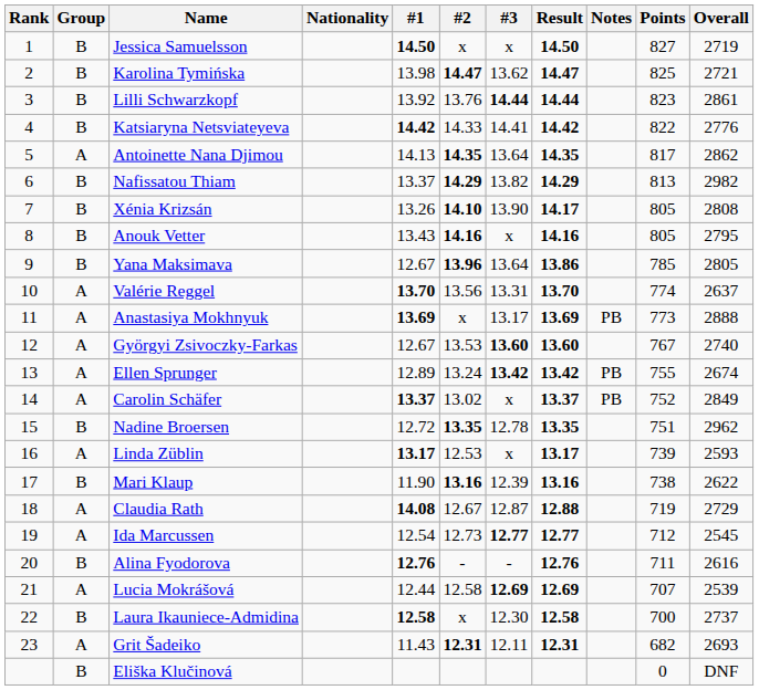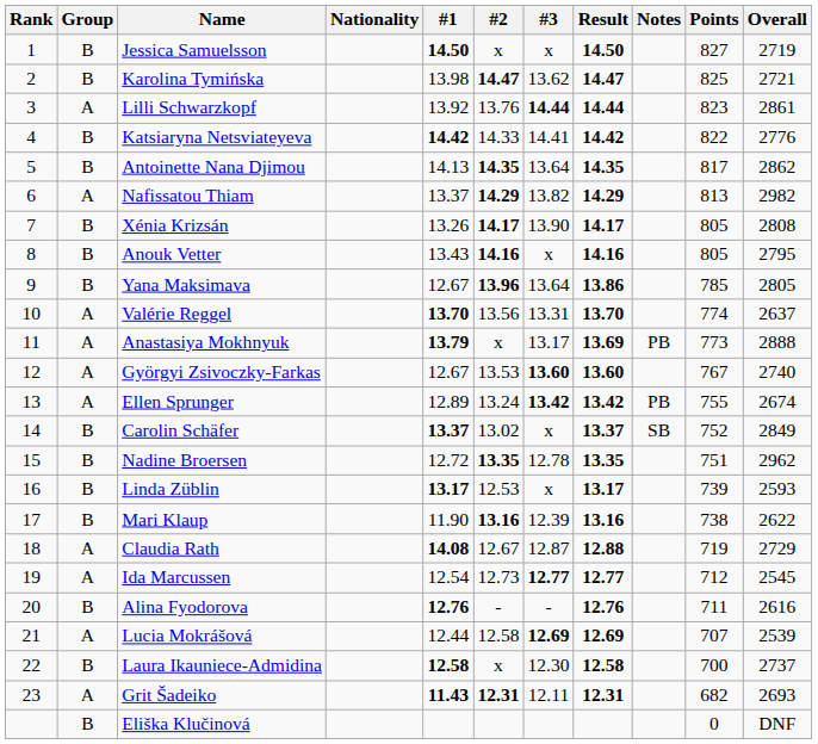 <table class="wikitable sortable" style="text-align:center">
 <tr>
 <th>Rank</th>
 <th>Group</th>
 <th>Name</th>
 <th>Nationality</th>
 <th>#1</th>
 <th>#2</th>
 <th>#3</th>
 <th>Result</th>
 <th>Notes</th>
 <th>Points</th>
 <th>Overall</th>
 </tr>
 <tr>
 <td>1</td>
 <td>B</td>
 <td align="left"><a href='#'>Jessica Samuelsson</a></td>
 <td align=left></td>
 <td><strong>14.50</strong></td>
 <td>x</td>
 <td>x</td>
 <td><strong>14.50</strong></td>
 <td></td>
 <td>827</td>
 <td>2719</td>
 </tr>
 <tr>
 <td>2</td>
 <td>B</td>
 <td align="left"><a href='#'>Karolina Tymińska</a></td>
 <td align=left></td>
 <td>13.98</td>
 <td><strong>14.47</strong></td>
 <td>13.62</td>
 <td><strong>14.47</strong></td>
 <td></td>
 <td>825</td>
 <td>2721</td>
 </tr>
 <tr>
 <td>3</td>
-<td>B</td>
+<td>A</td>
 <td align="left"><a href='#'>Lilli Schwarzkopf</a></td>
 <td align=left></td>
 <td>13.92</td>
 <td>13.76</td>
 <td><strong>14.44</strong></td>
 <td><strong>14.44</strong></td>
 <td></td>
 <td>823</td>
 <td>2861</td>
 </tr>
 <tr>
 <td>4</td>
 <td>B</td>
 <td align="left"><a href='#'>Katsiaryna Netsviateyeva</a></td>
 <td align=left></td>
 <td><strong>14.42</strong></td>
 <td>14.33</td>
 <td>14.41</td>
 <td><strong>14.42</strong></td>
 <td></td>
 <td>822</td>
 <td>2776</td>
 </tr>
 <tr>
 <td>5</td>
-<td>A</td>
+<td>B</td>
 <td align="left"><a href='#'>Antoinette Nana Djimou</a></td>
 <td align=left></td>
 <td>14.13</td>
 <td><strong>14.35</strong></td>
 <td>13.64</td>
 <td><strong>14.35</strong></td>
 <td></td>
 <td>817</td>
 <td>2862</td>
 </tr>
 <tr>
 <td>6</td>
-<td>B</td>
+<td>A</td>
 <td align="left"><a href='#'>Nafissatou Thiam</a></td>
 <td align=left></td>
 <td>13.37</td>
 <td><strong>14.29</strong></td>
 <td>13.82</td>
 <td><strong>14.29</strong></td>
 <td></td>
 <td>813</td>
 <td>2982</td>
 </tr>
 <tr>
 <td>7</td>
 <td>B</td>
 <td align="left"><a href='#'>Xénia Krizsán</a></td>
 <td align=left></td>
 <td>13.26</td>
-<td><strong>14.10</strong></td>
+<td><strong>14.17</strong></td>
 <td>13.90</td>
 <td><strong>14.17</strong></td>
 <td></td>
 <td>805</td>
 <td>2808</td>
 </tr>
 <tr>
 <td>8</td>
 <td>B</td>
 <td align="left"><a href='#'>Anouk Vetter</a></td>
 <td align=left></td>
 <td>13.43</td>
 <td><strong>14.16</strong></td>
 <td>x</td>
 <td><strong>14.16</strong></td>
 <td></td>
 <td>805</td>
 <td>2795</td>
 </tr>
 <tr>
 <td>9</td>
 <td>B</td>
 <td align="left"><a href='#'>Yana Maksimava</a></td>
 <td align=left></td>
 <td>12.67</td>
 <td><strong>13.96</strong></td>
 <td>13.64</td>
 <td><strong>13.86</strong></td>
 <td></td>
 <td>785</td>
 <td>2805</td>
 </tr>
 <tr>
 <td>10</td>
 <td>A</td>
 <td align="left"><a href='#'>Valérie Reggel</a></td>
 <td align=left></td>
 <td><strong>13.70</strong></td>
 <td>13.56</td>
 <td>13.31</td>
 <td><strong>13.70</strong></td>
 <td></td>
 <td>774</td>
 <td>2637</td>
 </tr>
 <tr>
 <td>11</td>
 <td>A</td>
 <td align="left"><a href='#'>Anastasiya Mokhnyuk</a></td>
 <td align=left></td>
-<td><strong>13.69</strong></td>
+<td><strong>13.79</strong></td>
 <td>x</td>
 <td>13.17</td>
 <td><strong>13.69</strong></td>
 <td>PB</td>
 <td>773</td>
 <td>2888</td>
 </tr>
 <tr>
 <td>12</td>
 <td>A</td>
 <td align="left"><a href='#'>Györgyi Zsivoczky-Farkas</a></td>
 <td align=left></td>
 <td>12.67</td>
 <td>13.53</td>
 <td><strong>13.60</strong></td>
 <td><strong>13.60</strong></td>
 <td></td>
 <td>767</td>
 <td>2740</td>
 </tr>
 <tr>
 <td>13</td>
 <td>A</td>
 <td align="left"><a href='#'>Ellen Sprunger</a></td>
 <td align=left></td>
 <td>12.89</td>
 <td>13.24</td>
 <td><strong>13.42</strong></td>
 <td><strong>13.42</strong></td>
 <td>PB</td>
 <td>755</td>
 <td>2674</td>
 </tr>
 <tr>
 <td>14</td>
-<td>A</td>
+<td>B</td>
 <td align="left"><a href='#'>Carolin Schäfer</a></td>
 <td align=left></td>
 <td><strong>13.37</strong></td>
 <td>13.02</td>
 <td>x</td>
 <td><strong>13.37</strong></td>
-<td>PB</td>
+<td>SB</td>
 <td>752</td>
 <td>2849</td>
 </tr>
 <tr>
 <td>15</td>
 <td>B</td>
 <td align="left"><a href='#'>Nadine Broersen</a></td>
 <td align=left></td>
 <td>12.72</td>
 <td><strong>13.35</strong></td>
 <td>12.78</td>
 <td><strong>13.35</strong></td>
 <td></td>
 <td>751</td>
 <td>2962</td>
 </tr>
 <tr>
 <td>16</td>
-<td>A</td>
+<td>B</td>
 <td align="left"><a href='#'>Linda Züblin</a></td>
 <td align=left></td>
 <td><strong>13.17</strong></td>
 <td>12.53</td>
 <td>x</td>
 <td><strong>13.17</strong></td>
 <td></td>
 <td>739</td>
 <td>2593</td>
 </tr>
 <tr>
 <td>17</td>
 <td>B</td>
 <td align="left"><a href='#'>Mari Klaup</a></td>
 <td align=left></td>
 <td>11.90</td>
 <td><strong>13.16</strong></td>
 <td>12.39</td>
 <td><strong>13.16</strong></td>
 <td></td>
 <td>738</td>
 <td>2622</td>
 </tr>
 <tr>
 <td>18</td>
 <td>A</td>
 <td align="left"><a href='#'>Claudia Rath</a></td>
 <td align=left></td>
 <td><strong>14.08</strong></td>
 <td>12.67</td>
 <td>12.87</td>
 <td><strong>12.88</strong></td>
 <td></td>
 <td>719</td>
 <td>2729</td>
 </tr>
 <tr>
 <td>19</td>
 <td>A</td>
 <td align="left"><a href='#'>Ida Marcussen</a></td>
 <td align=left></td>
 <td>12.54</td>
 <td>12.73</td>
 <td><strong>12.77</strong></td>
 <td><strong>12.77</strong></td>
 <td></td>
 <td>712</td>
 <td>2545</td>
 </tr>
 <tr>
 <td>20</td>
 <td>B</td>
 <td align="left"><a href='#'>Alina Fyodorova</a></td>
 <td align=left></td>
 <td><strong>12.76</strong></td>
 <td>-</td>
 <td>-</td>
 <td><strong>12.76</strong></td>
 <td></td>
 <td>711</td>
 <td>2616</td>
 </tr>
 <tr>
 <td>21</td>
 <td>A</td>
 <td align="left"><a href='#'>Lucia Mokrášová</a></td>
 <td align=left></td>
 <td>12.44</td>
 <td>12.58</td>
 <td><strong>12.69</strong></td>
 <td><strong>12.69</strong></td>
 <td></td>
 <td>707</td>
 <td>2539</td>
 </tr>
 <tr>
 <td>22</td>
 <td>B</td>
 <td align="left"><a href='#'>Laura Ikauniece-Admidina</a></td>
 <td align=left></td>
 <td><strong>12.58</strong></td>
 <td>x</td>
 <td>12.30</td>
 <td><strong>12.58</strong></td>
 <td></td>
 <td>700</td>
 <td>2737</td>
 </tr>
 <tr>
 <td>23</td>
 <td>A</td>
 <td align="left"><a href='#'>Grit Šadeiko</a></td>
 <td align=left></td>
-<td>11.43</td>
+<td><strong>11.43</strong></td>
 <td><strong>12.31</strong></td>
 <td>12.11</td>
 <td><strong>12.31</strong></td>
 <td></td>
 <td>682</td>
 <td>2693</td>
 </tr>
 <tr>
 <td></td>
 <td>B</td>
 <td align="left"><a href='#'>Eliška Klučinová</a></td>
 <td align=left></td>
 <td></td>
 <td></td>
 <td></td>
 <td></td>
 <td></td>
 <td>0</td>
 <td>DNF</td>
 </tr>
 </table>
